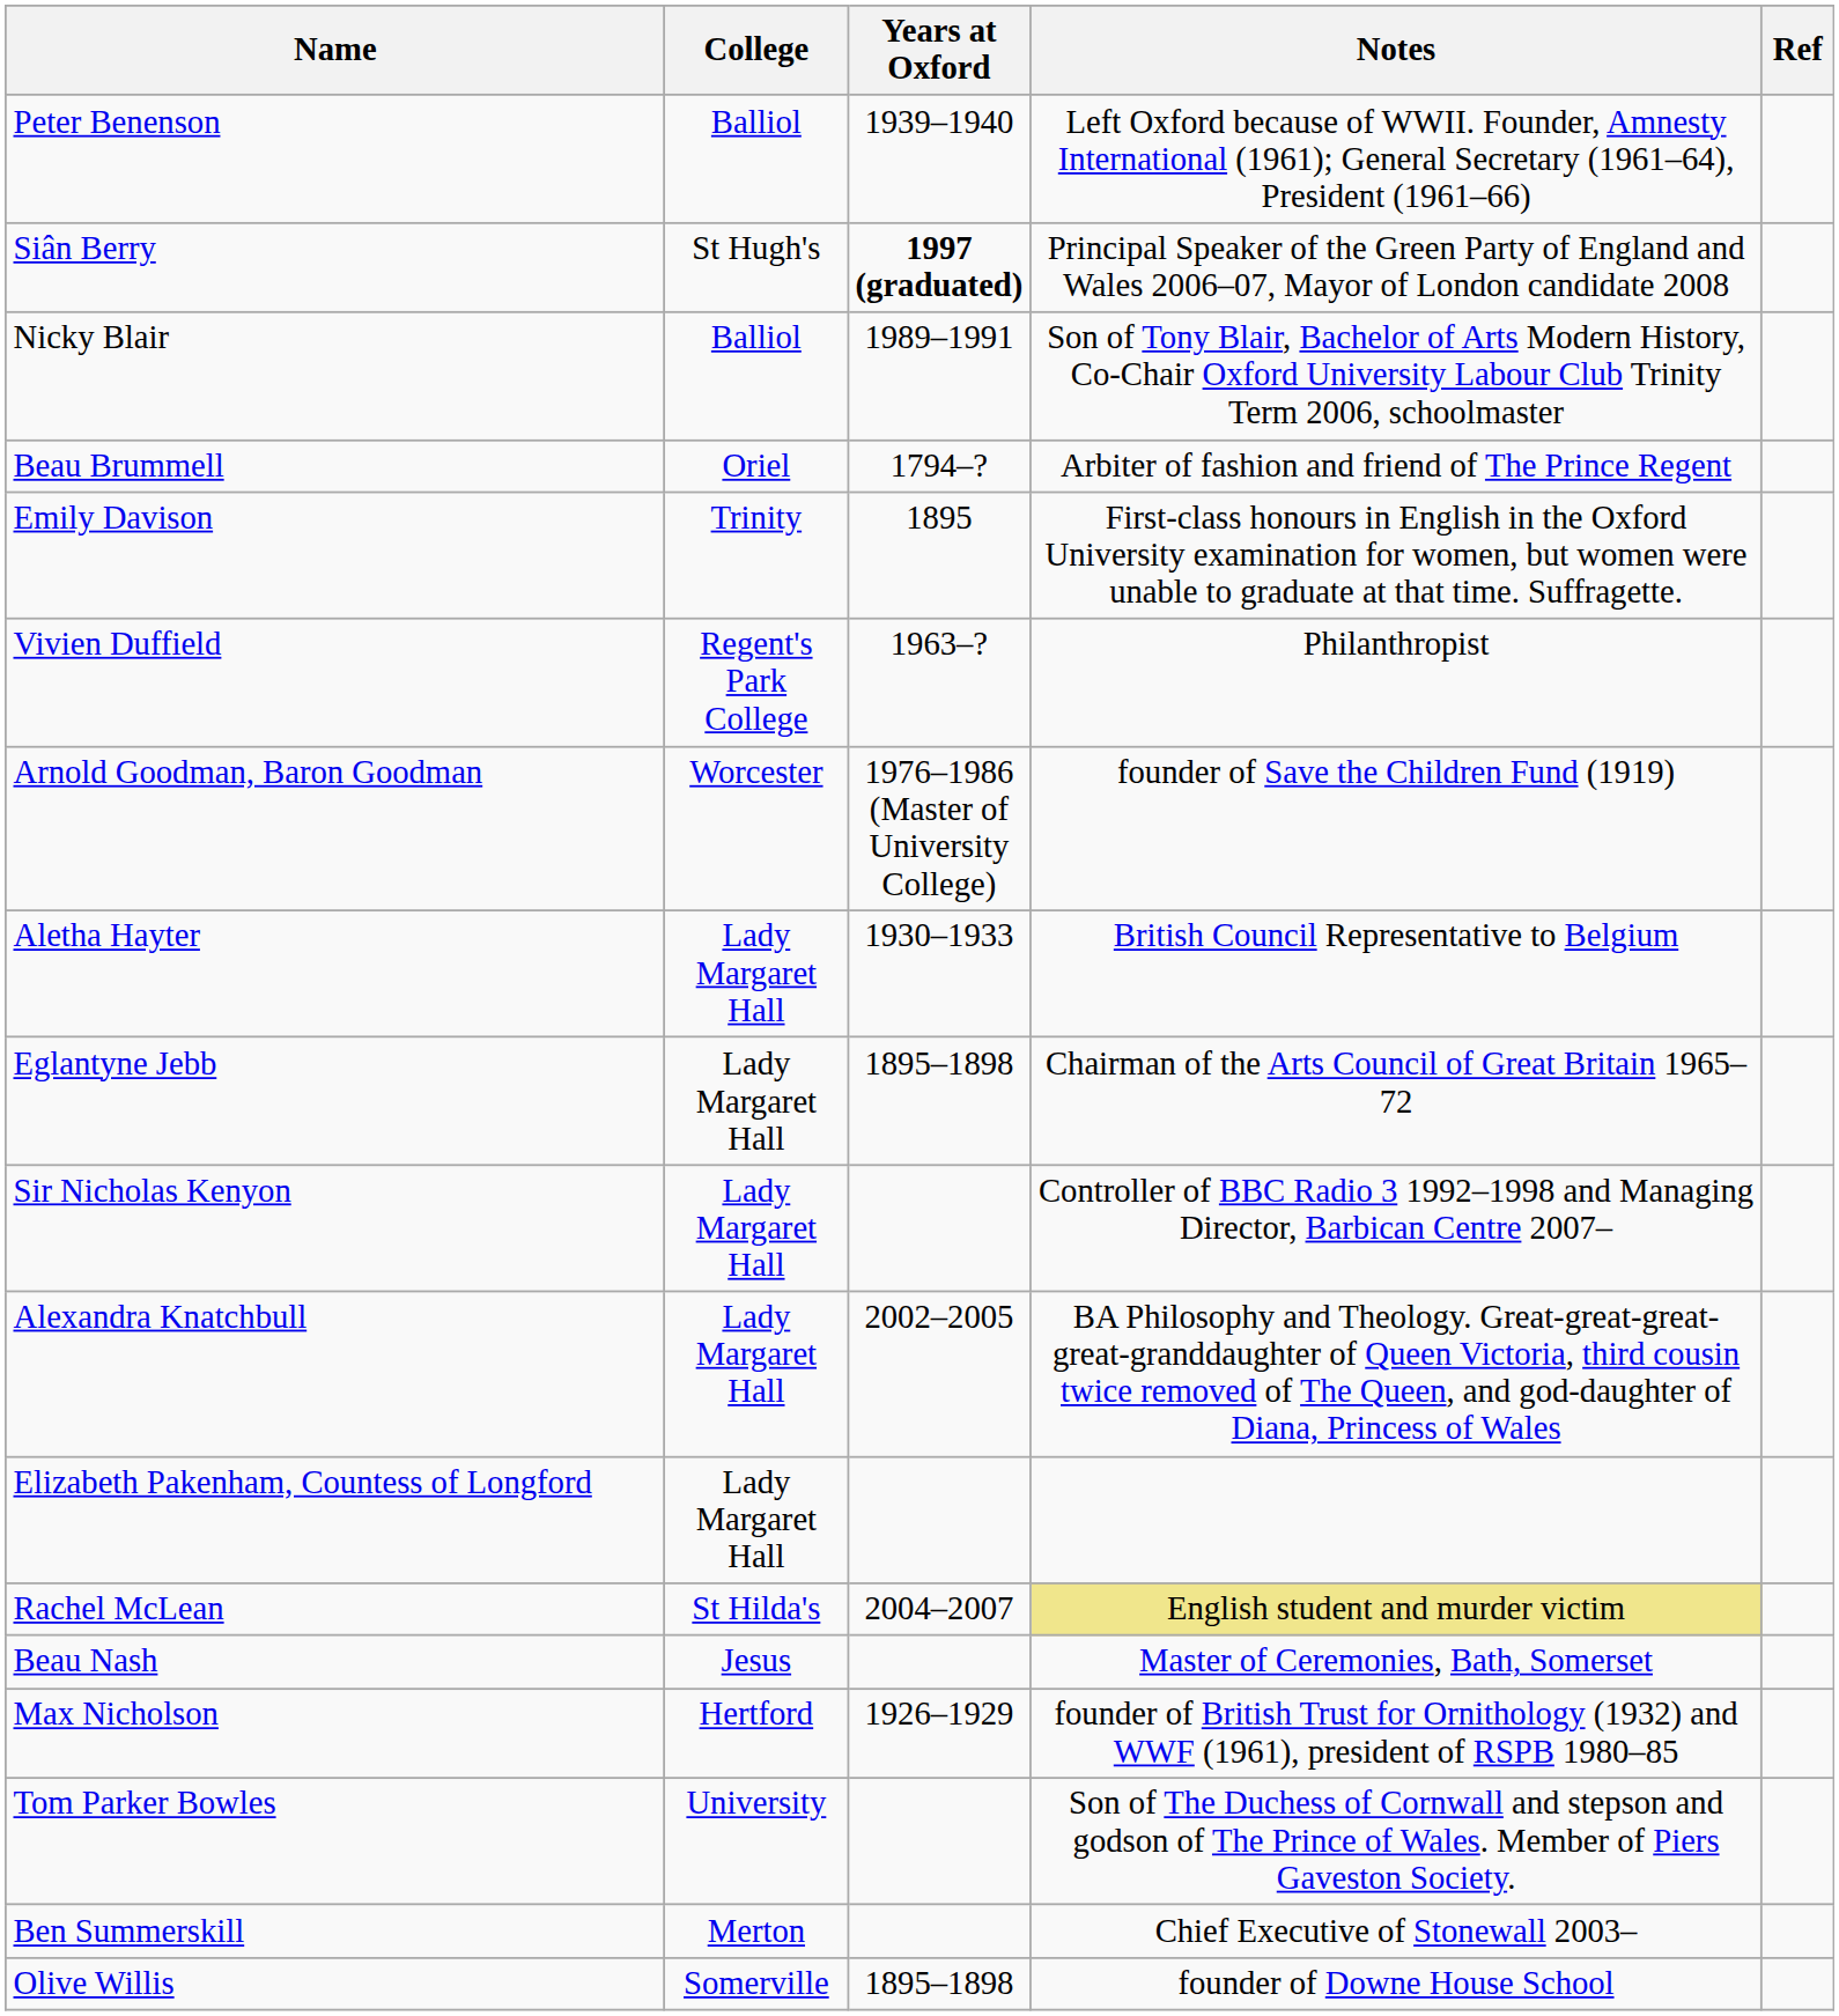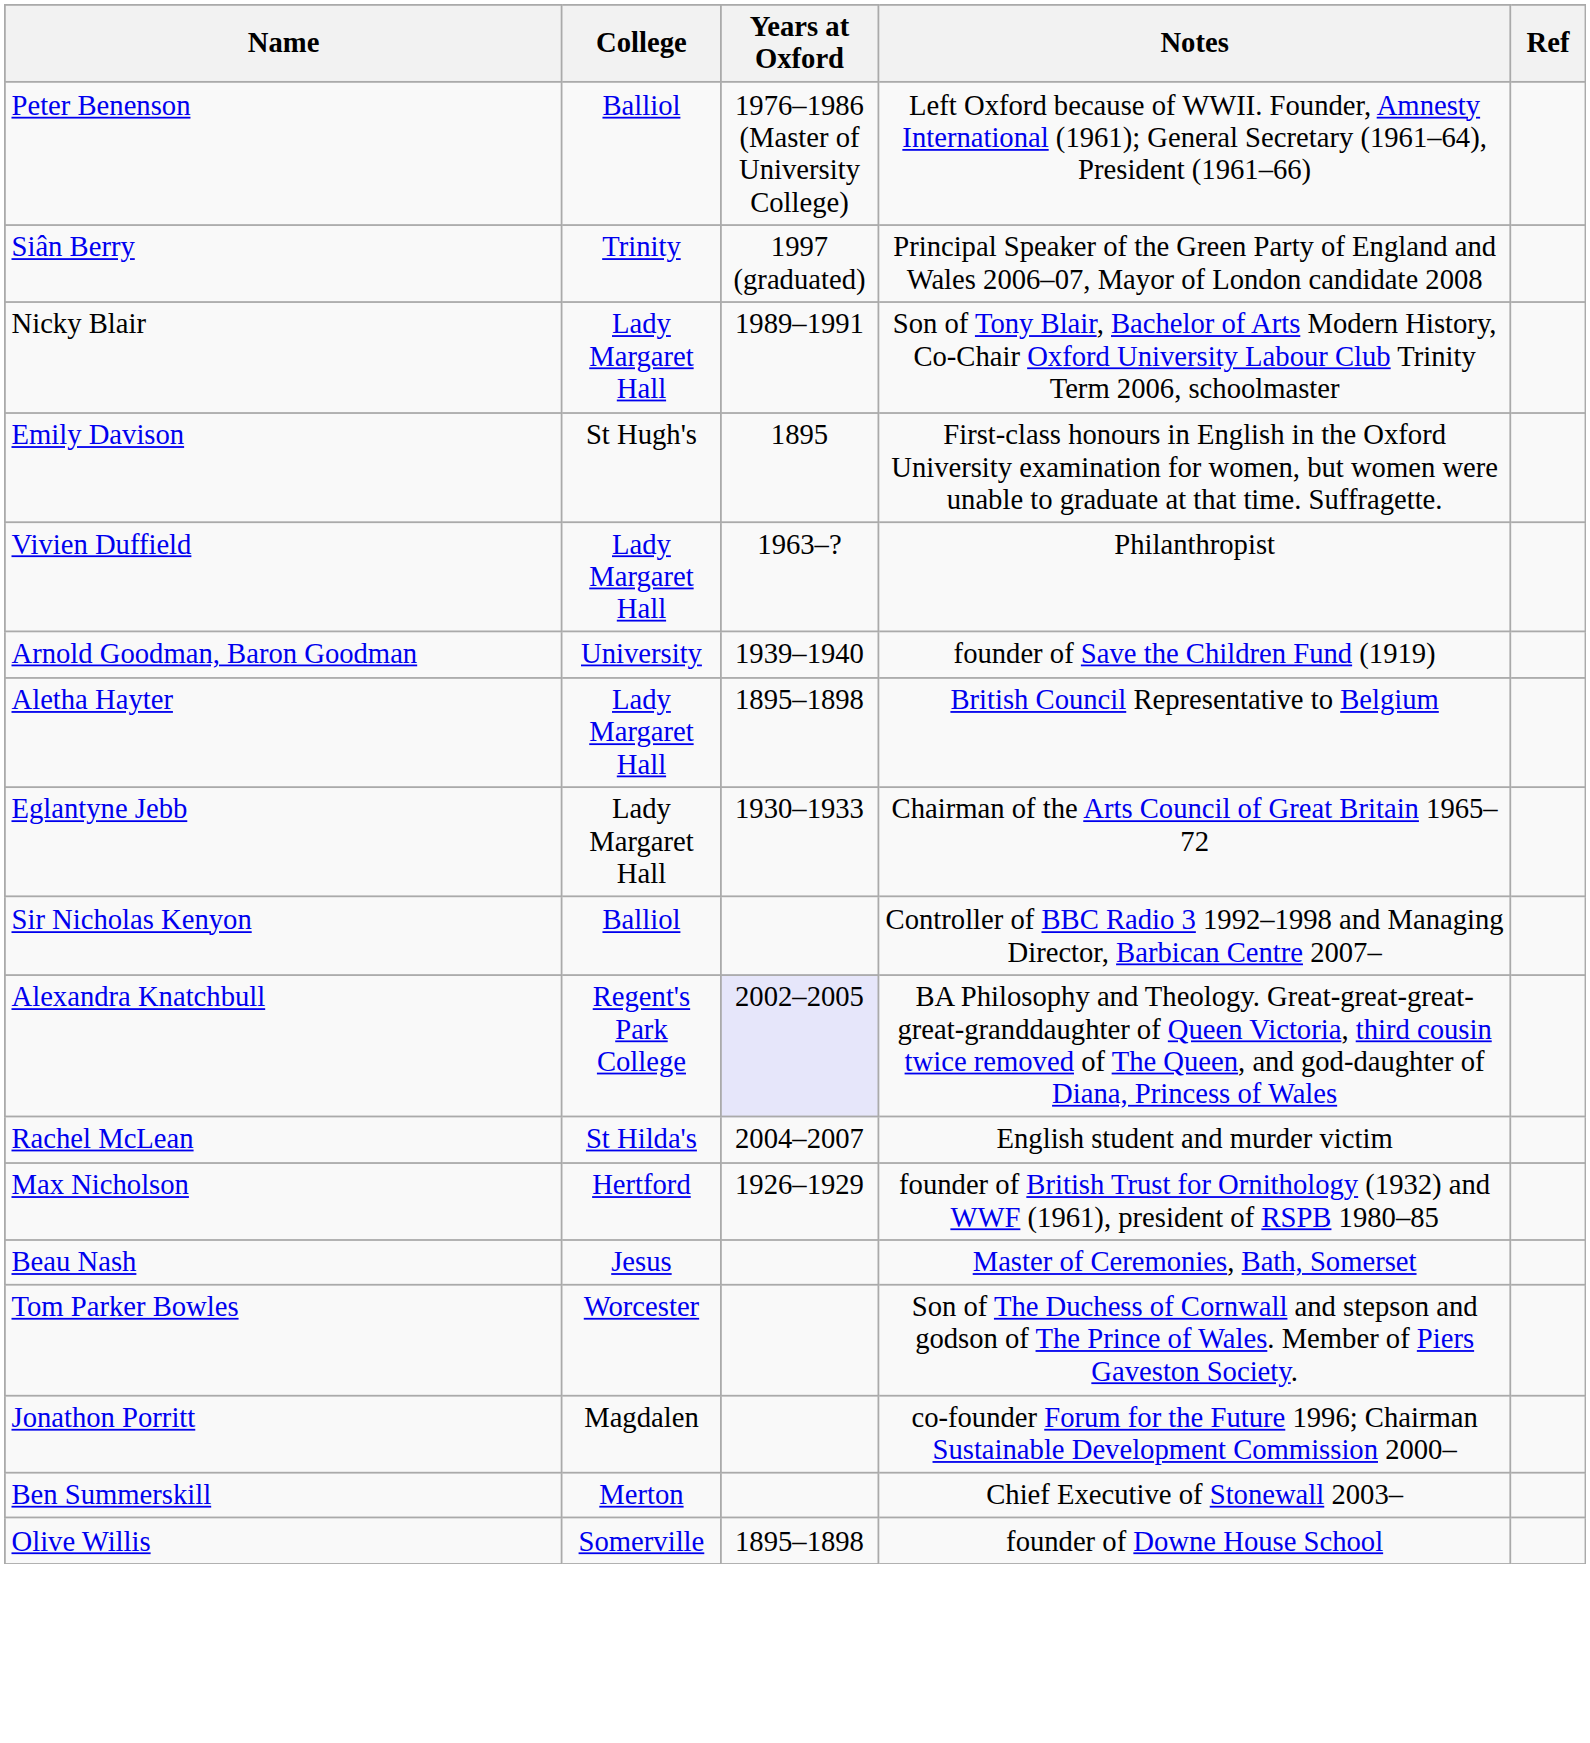 <table class="wikitable sortable" style="width:100%">
 <tr>
 <th width="*">Name</th>
 <th width="10%">College</th>
 <th width="10%">Years at Oxford</th>
 <th width="40%">Notes</th>
 <th width="*">Ref</th>
 </tr>
 <tr valign="top">
 <td><a href='#'>Peter Benenson</a></td>
 <td align="center"><a href='#'>Balliol</a></td>
-<td align="center">1939–1940</td>
+<td align="center">1976–1986 (Master of University College)</td>
 <td align="center">Left Oxford because of WWII.  Founder, <a href='#'>Amnesty International</a> (1961); General Secretary (1961–64), President (1961–66)</td>
 <td align="center"></td>
 </tr>
 <tr valign="top">
 <td><a href='#'>Siân Berry</a></td>
-<td align="center">St Hugh's</td>
-<td align="center"><strong>1997 (graduated)</strong></td>
+<td align="center"><a href='#'>Trinity</a></td>
+<td align="center">1997 (graduated)</td>
 <td align="center">Principal Speaker of the Green Party of England and Wales 2006–07, Mayor of London candidate 2008</td>
 <td align="center"></td>
 </tr>
 <tr valign="top">
 <td>Nicky Blair</td>
-<td align="center"><a href='#'>Balliol</a></td>
+<td align="center"><a href='#'>Lady Margaret Hall</a></td>
 <td align="center">1989–1991</td>
 <td align="center">Son of <a href='#'>Tony Blair</a>, <a href='#'>Bachelor of Arts</a> Modern History, Co-Chair <a href='#'>Oxford University Labour Club</a> Trinity Term 2006, schoolmaster</td>
 <td align="center"></td>
 </tr>
 <tr valign="top">
-<td><a href='#'>Beau Brummell</a></td>
-<td align="center"><a href='#'>Oriel</a></td>
-<td align="center">1794–?</td>
-<td align="center">Arbiter of fashion and friend of <a href='#'>The Prince Regent</a></td>
-<td align="center"></td>
-</tr>
-<tr valign="top">
 <td><a href='#'>Emily Davison</a></td>
-<td align="center"><a href='#'>Trinity</a></td>
+<td align="center">St Hugh's</td>
 <td align="center">1895</td>
 <td align="center">First-class honours in English in the Oxford University examination for women, but women were unable to graduate at that time. Suffragette.</td>
 <td align="center"></td>
 </tr>
 <tr valign="top">
 <td><a href='#'>Vivien Duffield</a></td>
-<td align="center"><a href='#'>Regent's Park College</a></td>
+<td align="center"><a href='#'>Lady Margaret Hall</a></td>
 <td align="center">1963–?</td>
 <td align="center">Philanthropist</td>
 <td align="center"></td>
 </tr>
 <tr valign="top">
 <td><a href='#'>Arnold Goodman, Baron Goodman</a></td>
-<td align="center"><a href='#'>Worcester</a></td>
-<td align="center">1976–1986 (Master of University College)</td>
+<td align="center"><a href='#'>University</a></td>
+<td align="center">1939–1940</td>
 <td align="center">founder of <a href='#'>Save the Children Fund</a> (1919)</td>
 <td align="center"></td>
 </tr>
 <tr valign="top">
 <td><a href='#'>Aletha Hayter</a></td>
 <td align="center"><a href='#'>Lady Margaret Hall</a></td>
-<td align="center">1930–1933</td>
+<td align="center">1895–1898</td>
 <td align="center"><a href='#'>British Council</a> Representative to <a href='#'>Belgium</a></td>
 <td align="center"></td>
 </tr>
 <tr valign="top">
 <td><a href='#'>Eglantyne Jebb</a></td>
 <td align="center">Lady Margaret Hall</td>
-<td align="center">1895–1898</td>
+<td align="center">1930–1933</td>
 <td align="center">Chairman of the <a href='#'>Arts Council of Great Britain</a> 1965–72</td>
 <td align="center"></td>
 </tr>
 <tr valign="top">
 <td><a href='#'>Sir Nicholas Kenyon</a></td>
-<td align="center"><a href='#'>Lady Margaret Hall</a></td>
+<td align="center"><a href='#'>Balliol</a></td>
 <td align="center"></td>
 <td align="center">Controller of <a href='#'>BBC Radio 3</a> 1992–1998 and Managing Director, <a href='#'>Barbican Centre</a> 2007–</td>
 <td align="center"></td>
 </tr>
 <tr valign="top">
 <td><a href='#'>Alexandra Knatchbull</a></td>
-<td align="center"><a href='#'>Lady Margaret Hall</a></td>
-<td align="center">2002–2005</td>
+<td align="center"><a href='#'>Regent's Park College</a></td>
+<td align="center" style="background: lavender;">2002–2005</td>
 <td align="center">BA Philosophy and Theology. Great-great-great-great-granddaughter of <a href='#'>Queen Victoria</a>, <a href='#'>third cousin twice removed</a> of <a href='#'>The Queen</a>, and god-daughter of <a href='#'>Diana, Princess of Wales</a></td>
-<td align="center"></td>
-</tr>
-<tr valign="top">
-<td><a href='#'>Elizabeth Pakenham, Countess of Longford</a></td>
-<td align="center">Lady Margaret Hall</td>
-<td align="center"></td>
-<td align="center"></td>
 <td align="center"></td>
 </tr>
 <tr valign="top">
 <td><a href='#'>Rachel McLean</a></td>
 <td align="center"><a href='#'>St Hilda's</a></td>
 <td align="center">2004–2007</td>
-<td align="center" style="background: khaki;">English student and murder victim</td>
+<td align="center">English student and murder victim</td>
+<td align="center"></td>
+</tr>
+<tr valign="top">
+<td><a href='#'>Max Nicholson</a></td>
+<td align="center"><a href='#'>Hertford</a></td>
+<td align="center">1926–1929</td>
+<td align="center">founder of <a href='#'>British Trust for Ornithology</a> (1932) and <a href='#'>WWF</a> (1961), president of <a href='#'>RSPB</a> 1980–85</td>
 <td align="center"></td>
 </tr>
 <tr valign="top">
 <td><a href='#'>Beau Nash</a></td>
 <td align="center"><a href='#'>Jesus</a></td>
 <td align="center"></td>
 <td align="center"><a href='#'>Master of Ceremonies</a>, <a href='#'>Bath, Somerset</a></td>
 <td align="center"></td>
 </tr>
 <tr valign="top">
-<td><a href='#'>Max Nicholson</a></td>
-<td align="center"><a href='#'>Hertford</a></td>
-<td align="center">1926–1929</td>
-<td align="center">founder of <a href='#'>British Trust for Ornithology</a> (1932) and <a href='#'>WWF</a> (1961), president of <a href='#'>RSPB</a> 1980–85</td>
+<td><a href='#'>Tom Parker Bowles</a></td>
+<td align="center"><a href='#'>Worcester</a></td>
+<td align="center"></td>
+<td align="center">Son of <a href='#'>The Duchess of Cornwall</a> and stepson and godson of <a href='#'>The Prince of Wales</a>. Member of <a href='#'>Piers Gaveston Society</a>.</td>
 <td align="center"></td>
 </tr>
 <tr valign="top">
-<td><a href='#'>Tom Parker Bowles</a></td>
-<td align="center"><a href='#'>University</a></td>
+<td><a href='#'>Jonathon Porritt</a></td>
+<td align="center">Magdalen</td>
 <td align="center"></td>
-<td align="center">Son of <a href='#'>The Duchess of Cornwall</a> and stepson and godson of <a href='#'>The Prince of Wales</a>. Member of <a href='#'>Piers Gaveston Society</a>.</td>
+<td align="center">co-founder <a href='#'>Forum for the Future</a> 1996; Chairman <a href='#'>Sustainable Development Commission</a> 2000–</td>
 <td align="center"></td>
 </tr>
 <tr valign="top">
 <td><a href='#'>Ben Summerskill</a></td>
 <td align="center"><a href='#'>Merton</a></td>
 <td align="center"></td>
 <td align="center">Chief Executive of <a href='#'>Stonewall</a> 2003–</td>
 <td align="center"></td>
 </tr>
 <tr valign="top">
 <td><a href='#'>Olive Willis</a></td>
 <td align="center"><a href='#'>Somerville</a></td>
 <td align="center">1895–1898</td>
 <td align="center">founder of <a href='#'>Downe House School</a></td>
 <td align="center"></td>
 </tr>
 </table>
